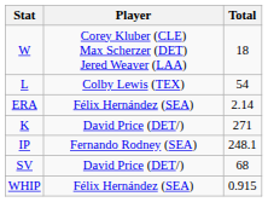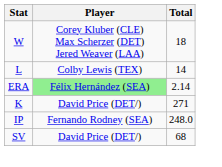 <table class="wikitable" style="text-align:center;">
 <tr>
 <th style="width:15%">Stat</th>
 <th>Player</th>
 <th style="width:15%">Total</th>
 </tr>
 <tr>
 <td><a href='#'>W</a></td>
 <td><a href='#'>Corey Kluber</a> (<a href='#'>CLE</a>)<br><a href='#'>Max Scherzer</a> (<a href='#'>DET</a>)<br><a href='#'>Jered Weaver</a> (<a href='#'>LAA</a>)</td>
 <td>18</td>
 </tr>
 <tr>
 <td><a href='#'>L</a></td>
 <td><a href='#'>Colby Lewis</a> (<a href='#'>TEX</a>)</td>
-<td>54</td>
+<td>14</td>
 </tr>
 <tr>
 <td><a href='#'>ERA</a></td>
-<td><a href='#'>Félix Hernández</a> (<a href='#'>SEA</a>)</td>
+<td style="background: lightgreen;"><a href='#'>Félix Hernández</a> (<a href='#'>SEA</a>)</td>
 <td>2.14</td>
 </tr>
 <tr>
 <td><a href='#'>K</a></td>
 <td><a href='#'>David Price</a> (<a href='#'>DET</a>/)</td>
 <td>271</td>
 </tr>
 <tr>
 <td><a href='#'>IP</a></td>
 <td><a href='#'>Fernando Rodney</a> (<a href='#'>SEA</a>)</td>
-<td>248.1</td>
+<td>248.0</td>
 </tr>
 <tr>
 <td><a href='#'>SV</a></td>
 <td><a href='#'>David Price</a> (<a href='#'>DET</a>/)</td>
 <td>68</td>
 </tr>
-<tr>
-<td><a href='#'>WHIP</a></td>
-<td><a href='#'>Félix Hernández</a> (<a href='#'>SEA</a>)</td>
-<td>0.915</td>
-</tr>
 </table>
